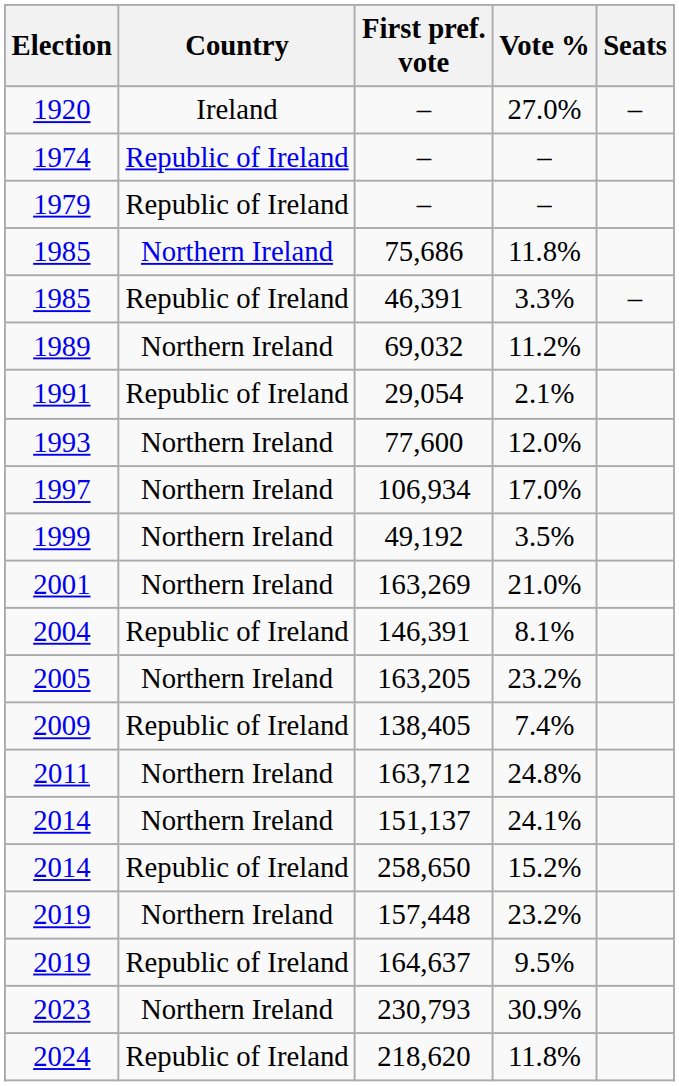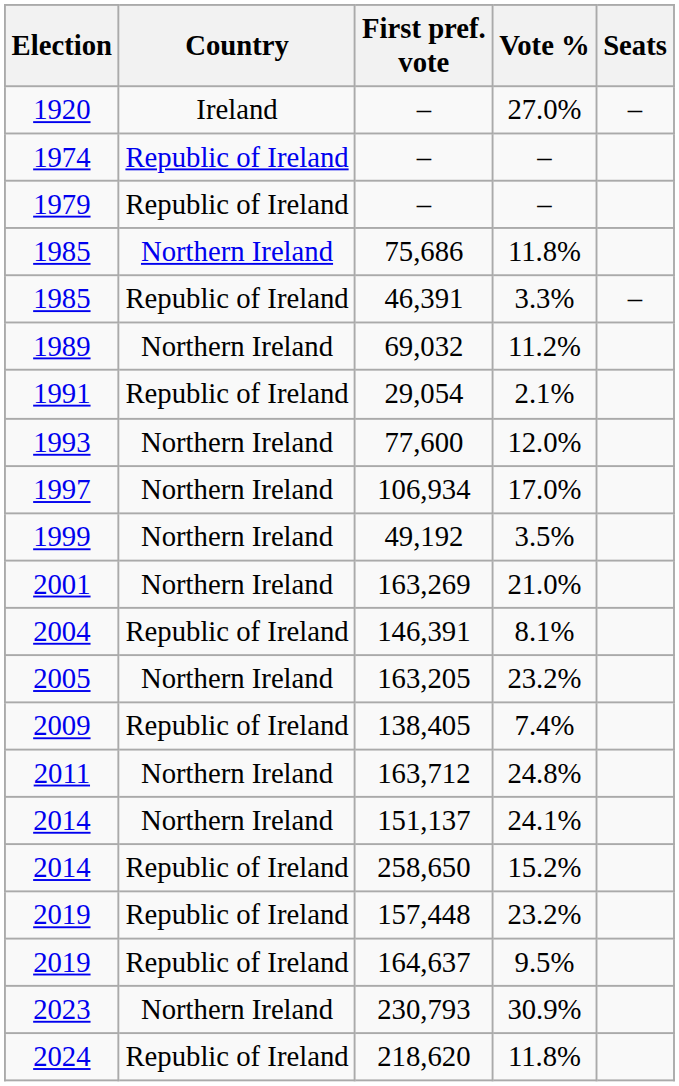 <table class="wikitable sortable" style="text-align:center; font-size:95%">
 <tr>
 <th>Election</th>
 <th>Country</th>
 <th>First pref. <br>vote</th>
 <th>Vote %</th>
 <th>Seats</th>
 </tr>
 <tr>
 <td><a href='#'>1920</a></td>
 <td>Ireland</td>
 <td>–</td>
 <td>27.0%</td>
 <td>–</td>
 </tr>
 <tr>
 <td><a href='#'>1974</a></td>
 <td><a href='#'>Republic of Ireland</a></td>
 <td>–</td>
 <td>–</td>
 <td align=left></td>
 </tr>
 <tr>
 <td><a href='#'>1979</a></td>
 <td>Republic of Ireland</td>
 <td>–</td>
 <td>–</td>
 <td align=left></td>
 </tr>
 <tr>
 <td><a href='#'>1985</a></td>
 <td><a href='#'>Northern Ireland</a></td>
 <td>75,686</td>
 <td>11.8%</td>
 <td align=left></td>
 </tr>
 <tr>
 <td><a href='#'>1985</a></td>
 <td>Republic of Ireland</td>
 <td>46,391</td>
 <td>3.3%</td>
 <td>–</td>
 </tr>
 <tr>
 <td><a href='#'>1989</a></td>
 <td>Northern Ireland</td>
 <td>69,032</td>
 <td>11.2%</td>
 <td align=left></td>
 </tr>
 <tr>
 <td><a href='#'>1991</a></td>
 <td>Republic of Ireland</td>
 <td>29,054</td>
 <td>2.1%</td>
 <td align=left></td>
 </tr>
 <tr>
 <td><a href='#'>1993</a></td>
 <td>Northern Ireland</td>
 <td>77,600</td>
 <td>12.0%</td>
 <td align=left></td>
 </tr>
 <tr>
 <td><a href='#'>1997</a></td>
 <td>Northern Ireland</td>
 <td>106,934</td>
 <td>17.0%</td>
 <td align=left></td>
 </tr>
 <tr>
 <td><a href='#'>1999</a></td>
 <td>Northern Ireland</td>
 <td>49,192</td>
 <td>3.5%</td>
 <td align=left></td>
 </tr>
 <tr>
 <td><a href='#'>2001</a></td>
 <td>Northern Ireland</td>
 <td>163,269</td>
 <td>21.0%</td>
 <td align=left></td>
 </tr>
 <tr>
 <td><a href='#'>2004</a></td>
 <td>Republic of Ireland</td>
 <td>146,391</td>
 <td>8.1%</td>
 <td align=left></td>
 </tr>
 <tr>
 <td><a href='#'>2005</a></td>
 <td>Northern Ireland</td>
 <td>163,205</td>
 <td>23.2%</td>
 <td align=left></td>
 </tr>
 <tr>
 <td><a href='#'>2009</a></td>
 <td>Republic of Ireland</td>
 <td>138,405</td>
 <td>7.4%</td>
 <td align=left></td>
 </tr>
 <tr>
 <td><a href='#'>2011</a></td>
 <td>Northern Ireland</td>
 <td>163,712</td>
 <td>24.8%</td>
 <td align=left></td>
 </tr>
 <tr>
 <td><a href='#'>2014</a></td>
 <td>Northern Ireland</td>
 <td>151,137</td>
 <td>24.1%</td>
 <td align=left></td>
 </tr>
 <tr>
 <td><a href='#'>2014</a></td>
 <td>Republic of Ireland</td>
 <td>258,650</td>
 <td>15.2%</td>
 <td align=left></td>
 </tr>
 <tr>
 <td><a href='#'>2019</a></td>
-<td>Northern Ireland</td>
+<td>Republic of Ireland</td>
 <td>157,448</td>
 <td>23.2%</td>
 <td align=left></td>
 </tr>
 <tr>
 <td><a href='#'>2019</a></td>
 <td>Republic of Ireland</td>
 <td>164,637</td>
 <td>9.5%</td>
 <td align=left></td>
 </tr>
 <tr>
 <td><a href='#'>2023</a></td>
 <td>Northern Ireland</td>
 <td>230,793</td>
 <td>30.9%</td>
 <td align=left></td>
 </tr>
 <tr>
 <td><a href='#'>2024</a></td>
 <td>Republic of Ireland</td>
 <td>218,620</td>
 <td>11.8%</td>
 <td align=left></td>
 </tr>
 </table>
